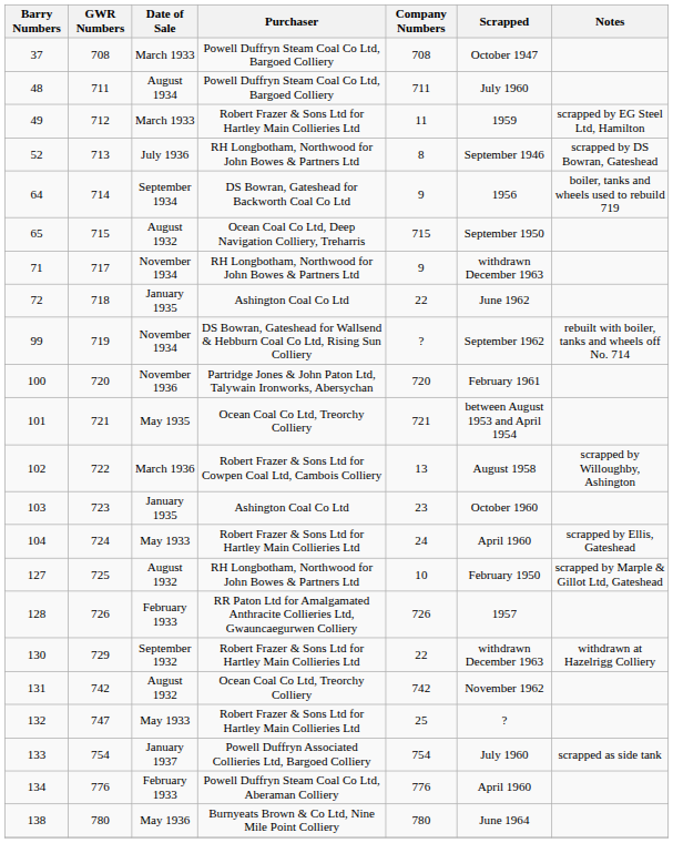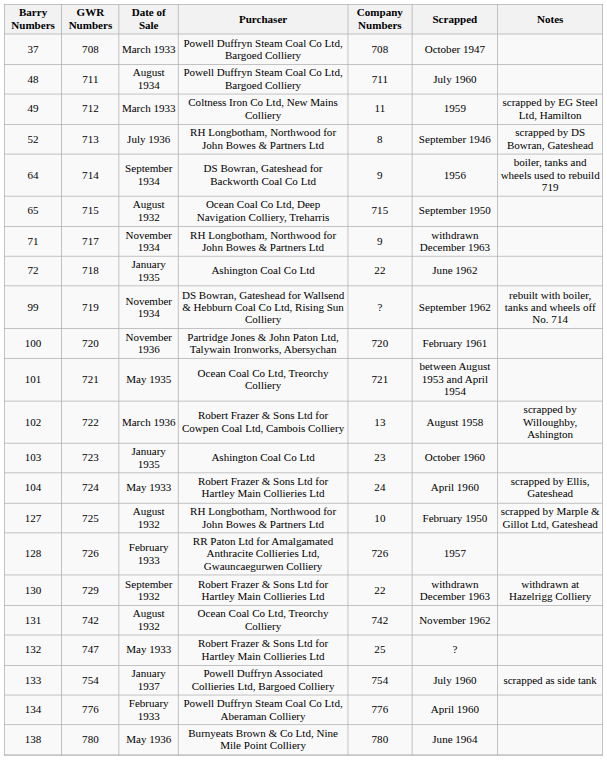 <table class="wikitable" style=text-align:center>
 <tr>
 <th>Barry Numbers</th>
 <th>GWR Numbers</th>
 <th>Date of Sale</th>
 <th>Purchaser</th>
 <th>Company Numbers</th>
 <th>Scrapped</th>
 <th>Notes</th>
 </tr>
 <tr>
 <td>37</td>
 <td>708</td>
 <td>March 1933</td>
 <td>Powell Duffryn Steam Coal Co Ltd, Bargoed Colliery</td>
 <td>708</td>
 <td>October 1947</td>
 <td></td>
 </tr>
 <tr>
 <td>48</td>
 <td>711</td>
 <td>August 1934</td>
 <td>Powell Duffryn Steam Coal Co Ltd, Bargoed Colliery</td>
 <td>711</td>
 <td>July 1960</td>
 <td></td>
 </tr>
 <tr>
 <td>49</td>
 <td>712</td>
 <td>March 1933</td>
-<td>Robert Frazer & Sons Ltd for Hartley Main Collieries Ltd</td>
+<td>Coltness Iron Co Ltd, New Mains Colliery</td>
 <td>11</td>
 <td>1959</td>
 <td>scrapped by EG Steel Ltd, Hamilton</td>
 </tr>
 <tr>
 <td>52</td>
 <td>713</td>
 <td>July 1936</td>
 <td>RH Longbotham, Northwood for John Bowes & Partners Ltd</td>
 <td>8</td>
 <td>September 1946</td>
 <td>scrapped by DS Bowran, Gateshead</td>
 </tr>
 <tr>
 <td>64</td>
 <td>714</td>
 <td>September 1934</td>
 <td>DS Bowran, Gateshead for Backworth Coal Co Ltd</td>
 <td>9</td>
 <td>1956</td>
 <td>boiler, tanks and wheels used to rebuild 719</td>
 </tr>
 <tr>
 <td>65</td>
 <td>715</td>
 <td>August 1932</td>
 <td>Ocean Coal Co Ltd, Deep Navigation Colliery, Treharris</td>
 <td>715</td>
 <td>September 1950</td>
 <td></td>
 </tr>
 <tr>
 <td>71</td>
 <td>717</td>
 <td>November 1934</td>
 <td>RH Longbotham, Northwood for John Bowes & Partners Ltd</td>
 <td>9</td>
 <td>withdrawn December 1963</td>
 <td></td>
 </tr>
 <tr>
 <td>72</td>
 <td>718</td>
 <td>January 1935</td>
 <td>Ashington Coal Co Ltd</td>
 <td>22</td>
 <td>June 1962</td>
 <td></td>
 </tr>
 <tr>
 <td>99</td>
 <td>719</td>
 <td>November 1934</td>
 <td>DS Bowran, Gateshead for Wallsend & Hebburn Coal Co Ltd, Rising Sun Colliery</td>
 <td>?</td>
 <td>September 1962</td>
 <td>rebuilt with boiler, tanks and wheels off No. 714</td>
 </tr>
 <tr>
 <td>100</td>
 <td>720</td>
 <td>November 1936</td>
 <td>Partridge Jones & John Paton Ltd, Talywain Ironworks, Abersychan</td>
 <td>720</td>
 <td>February 1961</td>
 <td></td>
 </tr>
 <tr>
 <td>101</td>
 <td>721</td>
 <td>May 1935</td>
 <td>Ocean Coal Co Ltd, Treorchy Colliery</td>
 <td>721</td>
 <td>between August 1953 and April 1954</td>
 <td></td>
 </tr>
 <tr>
 <td>102</td>
 <td>722</td>
 <td>March 1936</td>
 <td>Robert Frazer & Sons Ltd for Cowpen Coal Ltd, Cambois Colliery</td>
 <td>13</td>
 <td>August 1958</td>
 <td>scrapped by Willoughby, Ashington</td>
 </tr>
 <tr>
 <td>103</td>
 <td>723</td>
 <td>January 1935</td>
 <td>Ashington Coal Co Ltd</td>
 <td>23</td>
 <td>October 1960</td>
 <td></td>
 </tr>
 <tr>
 <td>104</td>
 <td>724</td>
 <td>May 1933</td>
 <td>Robert Frazer & Sons Ltd for Hartley Main Collieries Ltd</td>
 <td>24</td>
 <td>April 1960</td>
 <td>scrapped by Ellis, Gateshead</td>
 </tr>
 <tr>
 <td>127</td>
 <td>725</td>
 <td>August 1932</td>
 <td>RH Longbotham, Northwood for John Bowes & Partners Ltd</td>
 <td>10</td>
 <td>February 1950</td>
 <td>scrapped by Marple & Gillot Ltd, Gateshead</td>
 </tr>
 <tr>
 <td>128</td>
 <td>726</td>
 <td>February 1933</td>
 <td>RR Paton Ltd for Amalgamated Anthracite Collieries Ltd, Gwauncaegurwen Colliery</td>
 <td>726</td>
 <td>1957</td>
 <td></td>
 </tr>
 <tr>
 <td>130</td>
 <td>729</td>
 <td>September 1932</td>
 <td>Robert Frazer & Sons Ltd for Hartley Main Collieries Ltd</td>
 <td>22</td>
 <td>withdrawn December 1963</td>
 <td>withdrawn at Hazelrigg Colliery</td>
 </tr>
 <tr>
 <td>131</td>
 <td>742</td>
 <td>August 1932</td>
 <td>Ocean Coal Co Ltd, Treorchy Colliery</td>
 <td>742</td>
 <td>November 1962</td>
 <td></td>
 </tr>
 <tr>
 <td>132</td>
 <td>747</td>
 <td>May 1933</td>
 <td>Robert Frazer & Sons Ltd for Hartley Main Collieries Ltd</td>
 <td>25</td>
 <td>?</td>
 <td></td>
 </tr>
 <tr>
 <td>133</td>
 <td>754</td>
 <td>January 1937</td>
 <td>Powell Duffryn Associated Collieries Ltd, Bargoed Colliery</td>
 <td>754</td>
 <td>July 1960</td>
 <td>scrapped as side tank</td>
 </tr>
 <tr>
 <td>134</td>
 <td>776</td>
 <td>February 1933</td>
 <td>Powell Duffryn Steam Coal Co Ltd, Aberaman Colliery</td>
 <td>776</td>
 <td>April 1960</td>
 <td></td>
 </tr>
 <tr>
 <td>138</td>
 <td>780</td>
 <td>May 1936</td>
 <td>Burnyeats Brown & Co Ltd, Nine Mile Point Colliery</td>
 <td>780</td>
 <td>June 1964</td>
 <td></td>
 </tr>
 <tr>
 </tr>
 </table>
